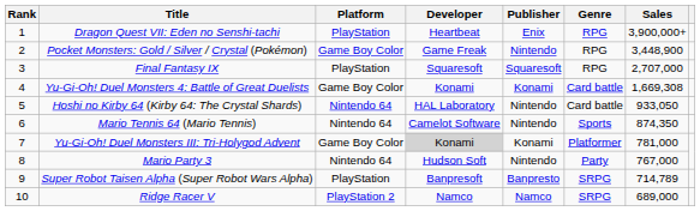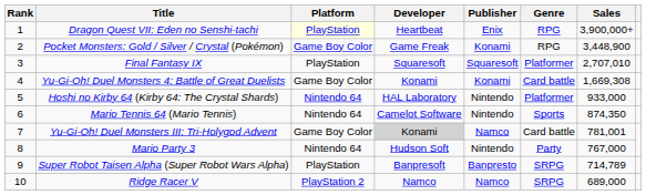 <table class="wikitable sortable" style="text-align:center">
 <tr>
 <th>Rank</th>
 <th>Title</th>
 <th>Platform</th>
 <th>Developer</th>
 <th>Publisher</th>
 <th>Genre</th>
 <th>Sales</th>
 <th class="unsortable"></th>
 </tr>
 <tr>
 <td>1</td>
 <td><em><a href='#'>Dragon Quest VII: Eden no Senshi-tachi</a></em></td>
-<td><a href='#'>PlayStation</a></td>
+<td style="background: lightyellow;"><a href='#'>PlayStation</a></td>
 <td><a href='#'>Heartbeat</a></td>
 <td><a href='#'>Enix</a></td>
 <td><a href='#'>RPG</a></td>
 <td>3,900,000+</td>
 <td></td>
 </tr>
 <tr>
 <td>2</td>
 <td><em><a href='#'>Pocket Monsters: Gold / Silver</a> / <a href='#'>Crystal</a></em> (<em>Pokémon</em>)</td>
 <td><a href='#'>Game Boy Color</a></td>
 <td><a href='#'>Game Freak</a></td>
-<td><a href='#'>Nintendo</a></td>
+<td><a href='#'>Konami</a></td>
 <td>RPG</td>
 <td>3,448,900</td>
 <td></td>
 </tr>
 <tr>
 <td>3</td>
 <td><em><a href='#'>Final Fantasy IX</a></em></td>
 <td>PlayStation</td>
 <td><a href='#'>Squaresoft</a></td>
 <td><a href='#'>Squaresoft</a></td>
-<td>RPG</td>
-<td>2,707,000</td>
+<td><a href='#'>Platformer</a></td>
+<td>2,707,010</td>
 <td></td>
 </tr>
 <tr>
 <td>4</td>
 <td><em><a href='#'>Yu-Gi-Oh! Duel Monsters 4: Battle of Great Duelists</a></em></td>
 <td>Game Boy Color</td>
 <td><a href='#'>Konami</a></td>
 <td><a href='#'>Konami</a></td>
 <td><a href='#'>Card battle</a></td>
 <td>1,669,308</td>
 <td></td>
 </tr>
 <tr>
 <td>5</td>
 <td><em><a href='#'>Hoshi no Kirby 64</a></em> (<em>Kirby 64: The Crystal Shards</em>)</td>
 <td><a href='#'>Nintendo 64</a></td>
 <td><a href='#'>HAL Laboratory</a></td>
 <td>Nintendo</td>
-<td>Card battle</td>
-<td>933,050</td>
+<td><a href='#'>Platformer</a></td>
+<td>933,000</td>
 <td></td>
 </tr>
 <tr>
 <td>6</td>
 <td><em><a href='#'>Mario Tennis 64</a></em> (<em>Mario Tennis</em>)</td>
 <td>Nintendo 64</td>
 <td><a href='#'>Camelot Software</a></td>
 <td>Nintendo</td>
 <td><a href='#'>Sports</a></td>
 <td>874,350</td>
 <td></td>
 </tr>
 <tr>
 <td>7</td>
 <td><em><a href='#'>Yu-Gi-Oh! Duel Monsters III: Tri-Holygod Advent</a></em></td>
 <td>Game Boy Color</td>
 <td style="background: lightgrey;">Konami</td>
-<td>Konami</td>
-<td><a href='#'>Platformer</a></td>
-<td>781,000</td>
+<td><a href='#'>Namco</a></td>
+<td>Card battle</td>
+<td>781,001</td>
 <td rowspan="2"></td>
 </tr>
 <tr>
 <td>8</td>
 <td><em><a href='#'>Mario Party 3</a></em></td>
 <td>Nintendo 64</td>
 <td><a href='#'>Hudson Soft</a></td>
 <td>Nintendo</td>
 <td><a href='#'>Party</a></td>
 <td>767,000</td>
 </tr>
 <tr>
 <td>9</td>
 <td><em><a href='#'>Super Robot Taisen Alpha</a></em> (<em>Super Robot Wars Alpha</em>)</td>
 <td>PlayStation</td>
 <td><a href='#'>Banpresoft</a></td>
 <td><a href='#'>Banpresto</a></td>
 <td><a href='#'>SRPG</a></td>
 <td>714,789</td>
 <td></td>
 </tr>
 <tr>
 <td>10</td>
 <td><em><a href='#'>Ridge Racer V</a></em></td>
 <td><a href='#'>PlayStation 2</a></td>
 <td><a href='#'>Namco</a></td>
 <td><a href='#'>Namco</a></td>
 <td><a href='#'>SRPG</a></td>
 <td>689,000</td>
 <td></td>
 </tr>
 </table>
